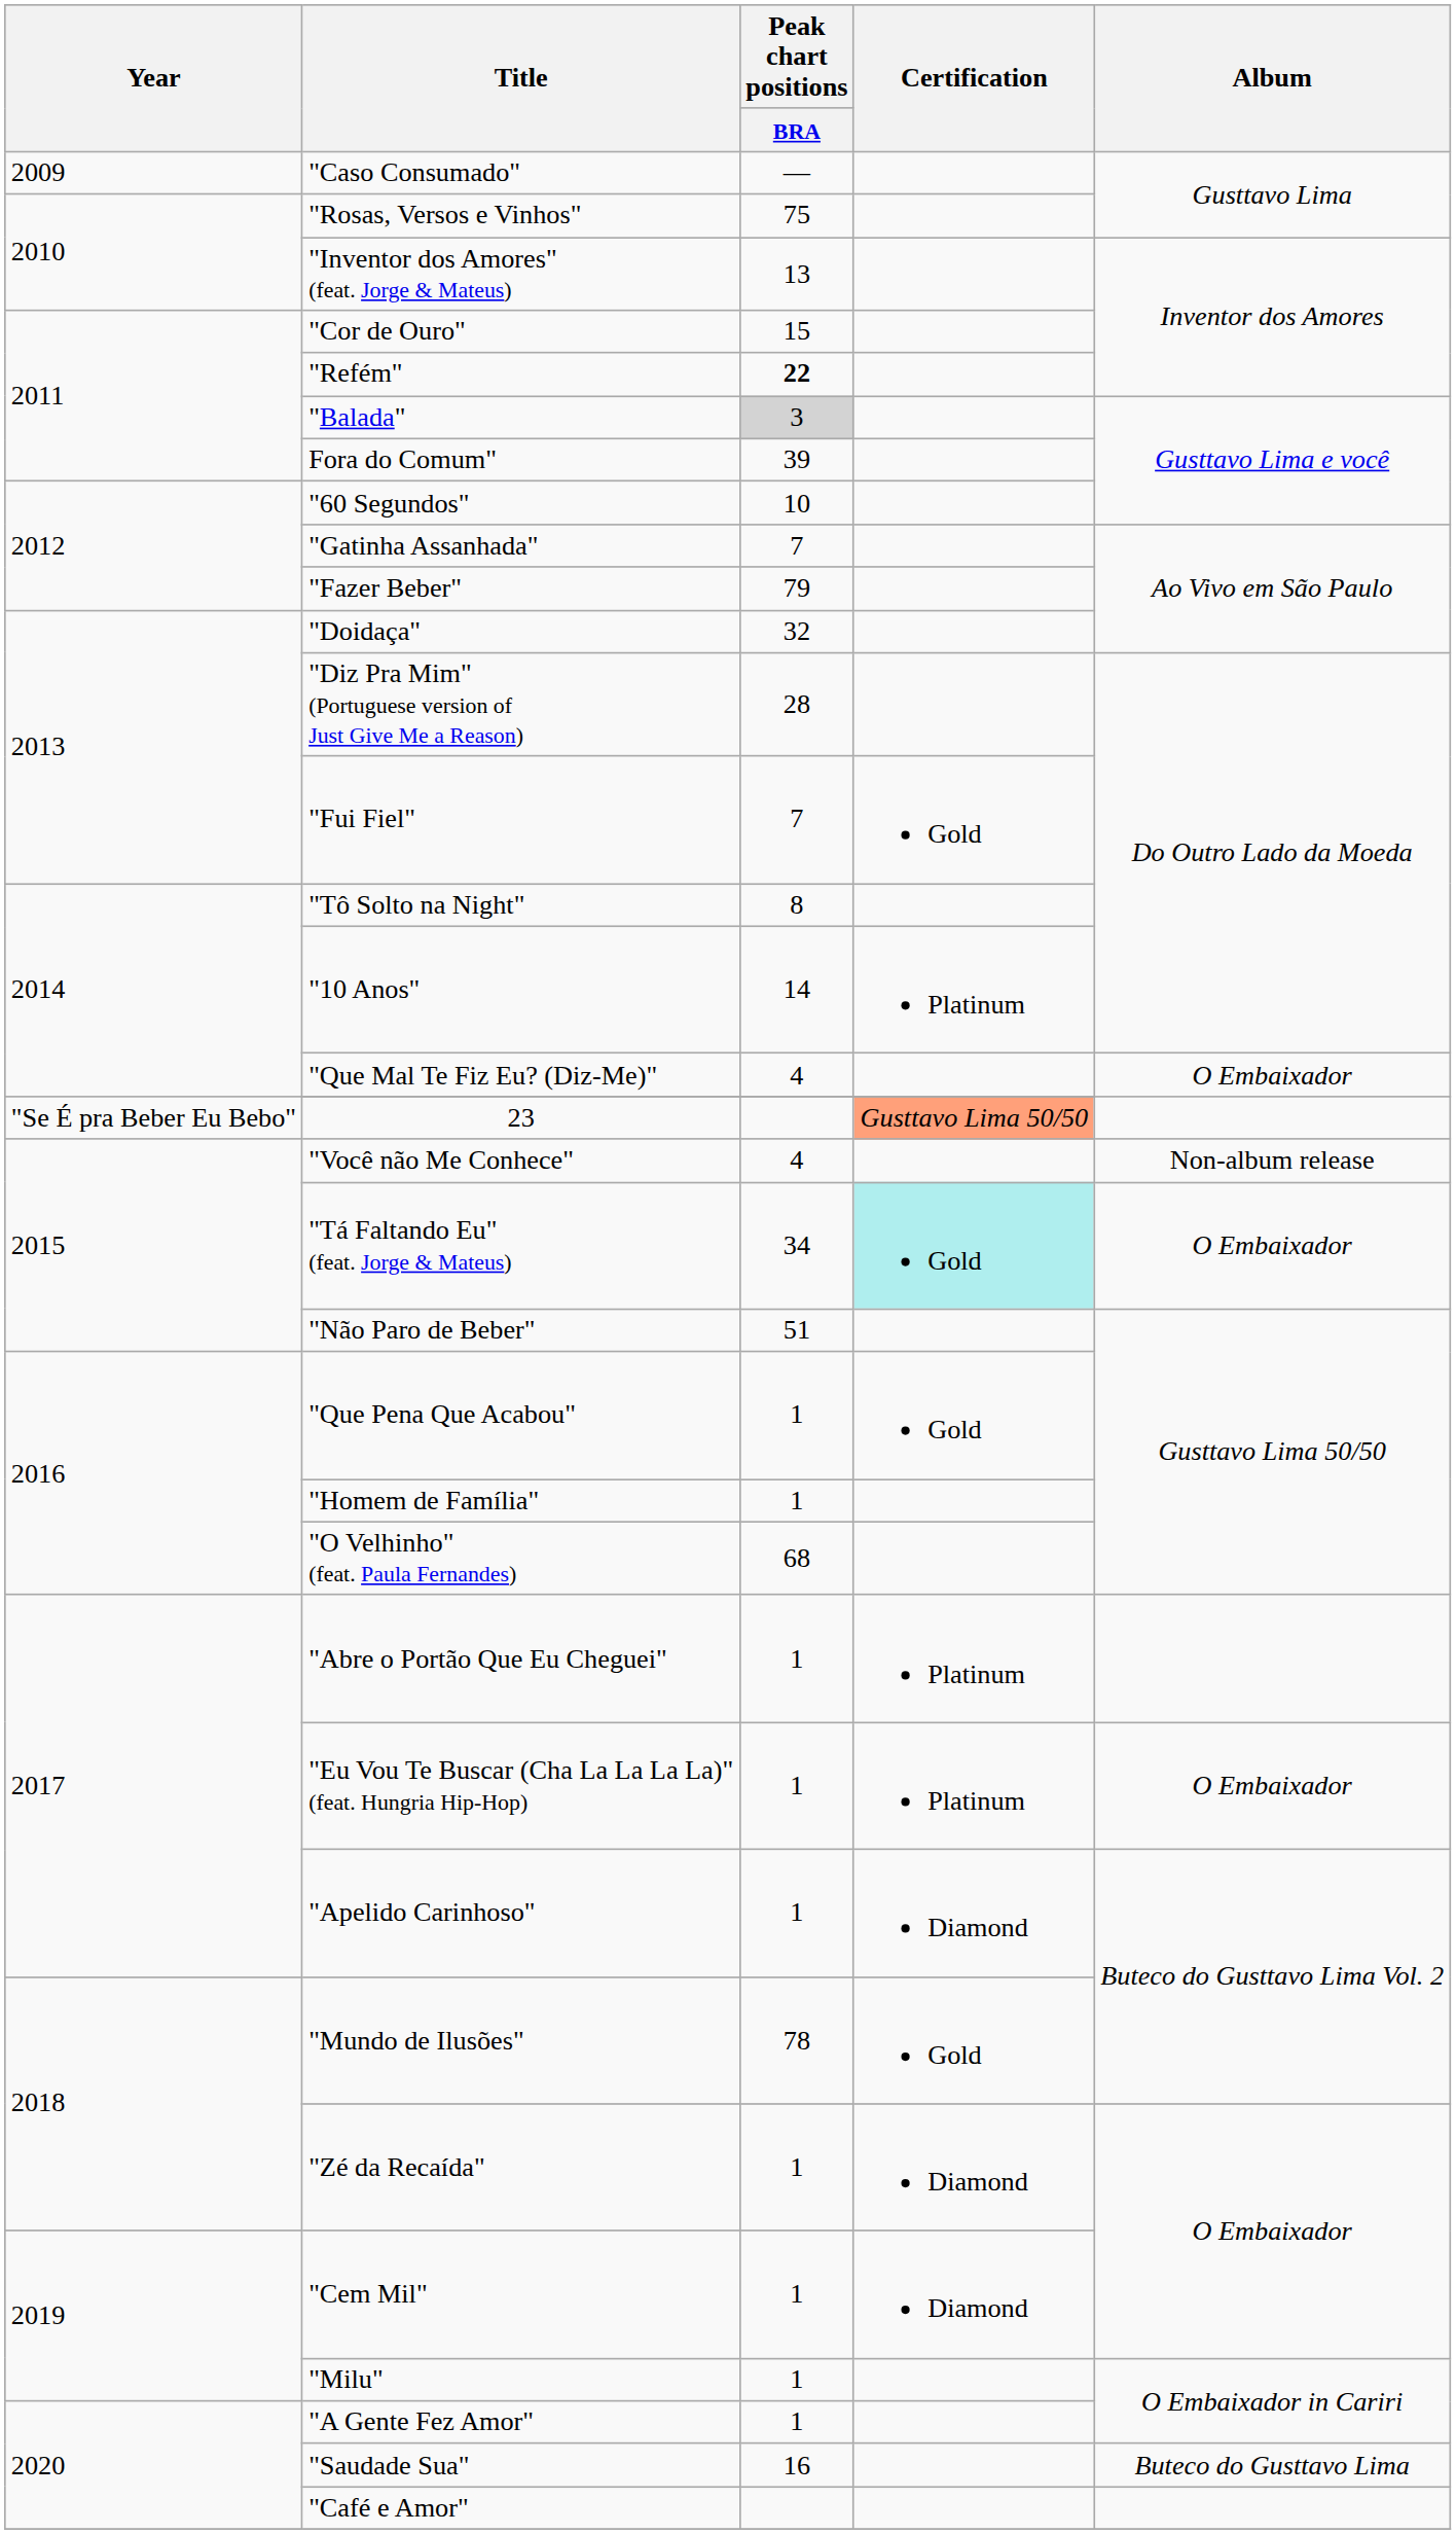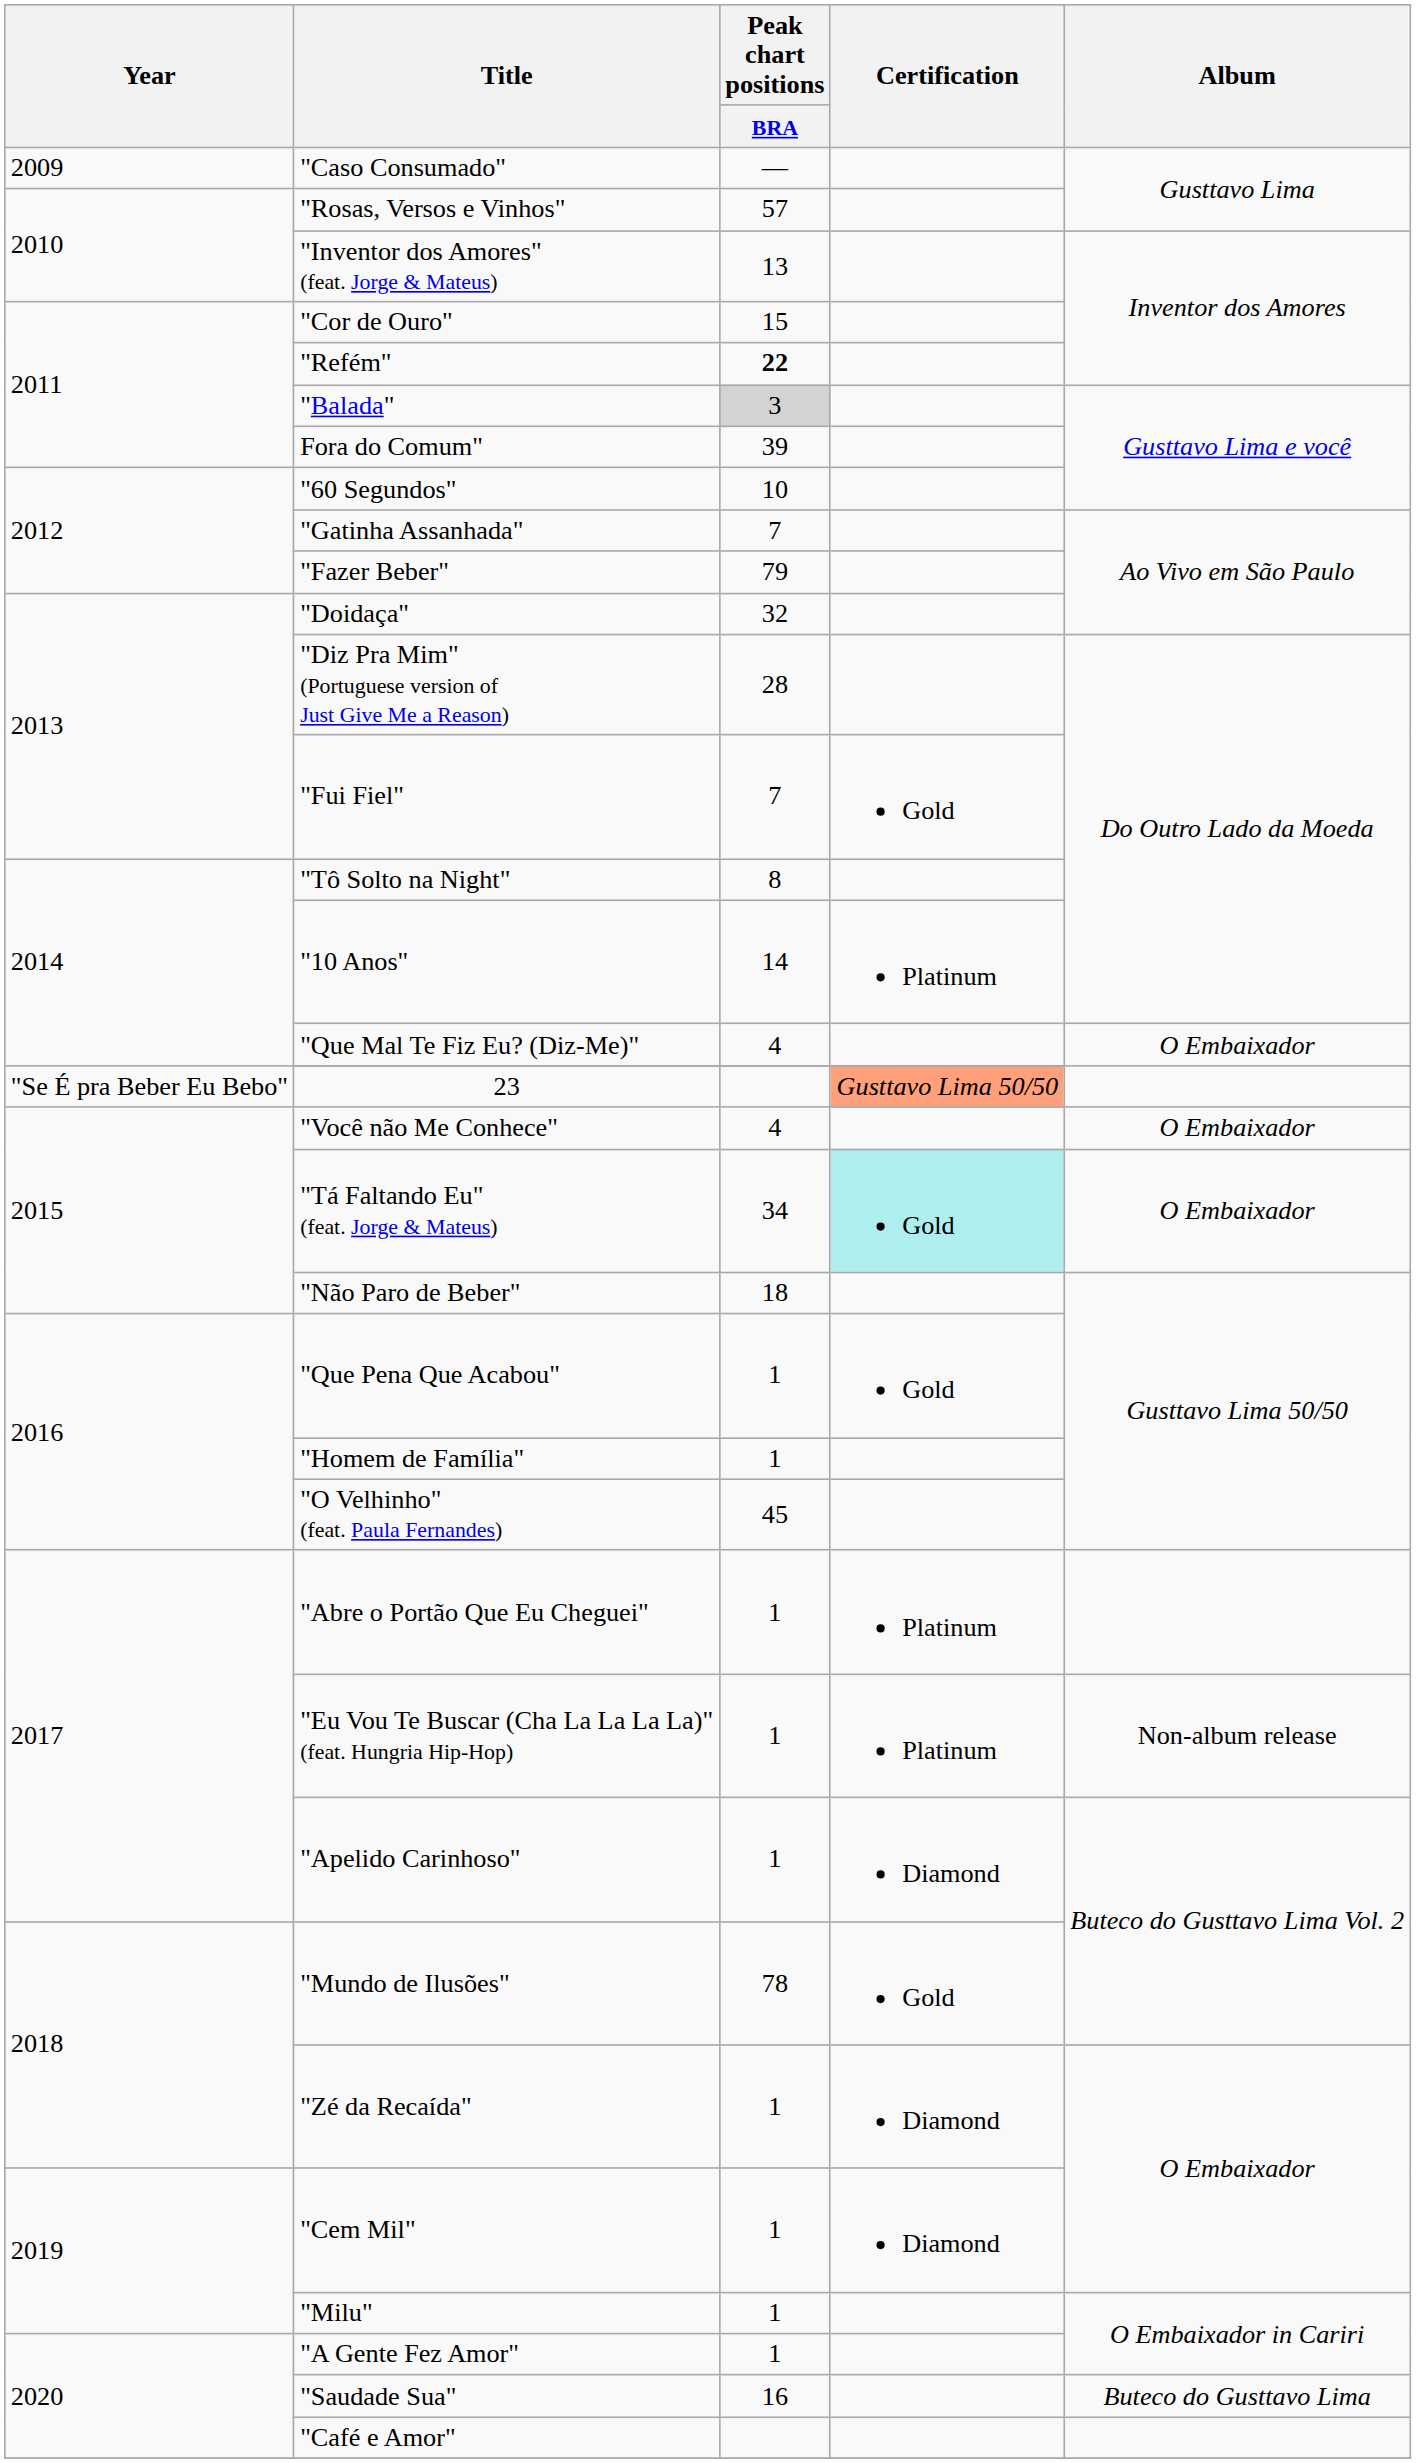 <table class="wikitable">
 <tr>
 <th rowspan=2>Year</th>
 <th rowspan="2">Title</th>
 <th colspan="1">Peak chart positions</th>
 <th rowspan="2">Certification</th>
 <th rowspan="2">Album</th>
 </tr>
 <tr>
 <th align="center" width="52"><small><a href='#'>BRA</a><br></small></th>
 </tr>
 <tr>
 <td>2009</td>
 <td>"Caso Consumado"</td>
 <td align="center">—</td>
 <td></td>
 <td align="center" rowspan="2"><em>Gusttavo Lima</em></td>
 </tr>
 <tr>
 <td rowspan="2">2010</td>
 <td>"Rosas, Versos e Vinhos"</td>
-<td align="center">75</td>
+<td align="center">57</td>
 </tr>
 <tr>
 <td>"Inventor dos Amores" <br><small>(feat. <a href='#'>Jorge & Mateus</a>)</small></td>
 <td align="center">13</td>
 <td></td>
 <td align="center" rowspan="3"><em>Inventor dos Amores</em></td>
 </tr>
 <tr>
 <td rowspan="4">2011</td>
 <td>"Cor de Ouro"</td>
 <td align="center">15</td>
 <td></td>
 </tr>
 <tr>
 <td>"Refém"</td>
 <td align="center"><strong>22</strong></td>
 <td></td>
 </tr>
 <tr>
 <td>"<a href='#'>Balada</a>"</td>
 <td align="center" style="background: lightgrey;">3</td>
 <td align="left"></td>
 <td align="center" rowspan="3"><em><a href='#'>Gusttavo Lima e você</a></em></td>
 </tr>
 <tr>
 <td>Fora do Comum"</td>
 <td align="center">39</td>
 <td></td>
 </tr>
 <tr>
 <td rowspan="3">2012</td>
 <td>"60 Segundos"</td>
 <td align="center">10</td>
 <td></td>
 </tr>
 <tr>
 <td>"Gatinha Assanhada"</td>
 <td align="center">7</td>
 <td></td>
 <td align="center" rowspan="3"><em>Ao Vivo em São Paulo</em></td>
 </tr>
 <tr>
 <td>"Fazer Beber"</td>
 <td align="center">79</td>
 <td></td>
 </tr>
 <tr>
 <td rowspan="3">2013</td>
 <td>"Doidaça"</td>
 <td align="center">32</td>
 <td></td>
 </tr>
 <tr>
 <td>"Diz Pra Mim" <br><small> (Portuguese version of <br><a href='#'>Just Give Me a Reason</a>)</small></td>
 <td align="center">28</td>
 <td></td>
 <td align="center" rowspan="4"><em>Do Outro Lado da Moeda</em></td>
 </tr>
 <tr>
 <td>"Fui Fiel"</td>
 <td align="center">7</td>
 <td><br><ul><li>Gold</li></ul></td>
 </tr>
 <tr>
 <td rowspan="4">2014</td>
 <td>"Tô Solto na Night"</td>
 <td align="center">8</td>
 <td></td>
 </tr>
 <tr>
 <td>"10 Anos"</td>
 <td align="center">14</td>
 <td><br><ul><li>Platinum</li></ul></td>
 </tr>
 <tr>
 <td>"Que Mal Te Fiz Eu? (Diz-Me)"</td>
 <td align="center">4</td>
 <td></td>
 <td align="center"><em>O Embaixador</em></td>
 </tr>
 <tr>
 </tr>
 <tr>
 <td>"Se É pra Beber Eu Bebo"</td>
 <td align="center">23</td>
 <td></td>
 <td align="center" style="background: lightsalmon;"><em>Gusttavo Lima 50/50</em></td>
 </tr>
 <tr>
 <td rowspan="3">2015</td>
 <td>"Você não Me Conhece"</td>
 <td align="center">4</td>
 <td></td>
-<td align="center">Non-album release</td>
+<td align="center"><em>O Embaixador</em></td>
 </tr>
 <tr>
 <td>"Tá Faltando Eu" <br><small>(feat. <a href='#'>Jorge & Mateus</a>)</small></td>
 <td align="center">34</td>
 <td style="background: paleturquoise;"><br><ul><li>Gold</li></ul></td>
 <td align="center"><em>O Embaixador</em></td>
 </tr>
 <tr>
 <td>"Não Paro de Beber"</td>
-<td align="center">51</td>
+<td align="center">18</td>
 <td></td>
 <td align="center" rowspan="4"><em>Gusttavo Lima 50/50</em></td>
 </tr>
 <tr>
 <td rowspan="3">2016</td>
 <td>"Que Pena Que Acabou"</td>
 <td align="center">1</td>
 <td><br><ul><li>Gold</li></ul></td>
 </tr>
 <tr>
 <td>"Homem de Família"</td>
 <td align="center">1</td>
 <td></td>
 </tr>
 <tr>
 <td>"O Velhinho"<br><small>(feat. <a href='#'>Paula Fernandes</a>)</small></td>
-<td align="center">68</td>
+<td align="center">45</td>
 <td></td>
 </tr>
 <tr>
 <td rowspan="3">2017</td>
 <td>"Abre o Portão Que Eu Cheguei"</td>
 <td align="center">1</td>
 <td><br><ul><li>Platinum</li></ul></td>
 </tr>
 <tr>
 <td>"Eu Vou Te Buscar (Cha La La La La)" <br><small>(feat. Hungria Hip-Hop)</small></td>
 <td align="center">1</td>
 <td align="left"><br><ul><li>Platinum</li></ul></td>
-<td align="center"><em>O Embaixador</em></td>
+<td align="center">Non-album release</td>
 </tr>
 <tr>
 <td>"Apelido Carinhoso"</td>
 <td align="center">1</td>
 <td align="left"><br><ul><li>Diamond</li></ul></td>
 <td align="center" rowspan="2"><em>Buteco do Gusttavo Lima Vol. 2</em></td>
 </tr>
 <tr>
 <td rowspan="2">2018</td>
 <td>"Mundo de Ilusões"</td>
 <td align="center">78</td>
 <td><br><ul><li>Gold</li></ul></td>
 </tr>
 <tr>
 <td>"Zé da Recaída"</td>
 <td align="center">1</td>
 <td><br><ul><li>Diamond</li></ul></td>
 <td rowspan="2" align="center"><em>O Embaixador</em></td>
 </tr>
 <tr>
 <td rowspan="2">2019</td>
 <td>"Cem Mil"</td>
 <td align="center">1</td>
 <td><br><ul><li>Diamond</li></ul></td>
 </tr>
 <tr>
 <td>"Milu"</td>
 <td align="center">1</td>
 <td></td>
 <td rowspan="2" align="center"><em>O Embaixador in Cariri</em></td>
 </tr>
 <tr>
 <td rowspan="3">2020</td>
 <td>"A Gente Fez Amor"</td>
 <td align="center">1</td>
 </tr>
 <tr>
 <td>"Saudade Sua"</td>
 <td align="center">16</td>
 <td></td>
 <td align="center"><em>Buteco do Gusttavo Lima</em></td>
 </tr>
 <tr>
 <td>"Café e Amor"</td>
 <td></td>
 <td></td>
 <td></td>
 </tr>
 <tr>
 </tr>
 </table>
